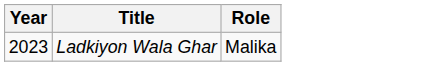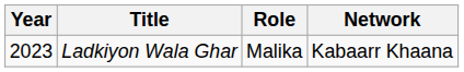 <table class="wikitable sortable plainrowheaders">
 <tr style="text-align:center;">
 <th scope="col">Year</th>
 <th scope="col">Title</th>
 <th scope="col">Role</th>
+<th scope="col">Network</th>
 </tr>
 <tr>
 <td>2023</td>
 <td><em>Ladkiyon Wala Ghar</em></td>
 <td>Malika</td>
+<td>Kabaarr Khaana</td>
 </tr>
 </table>
